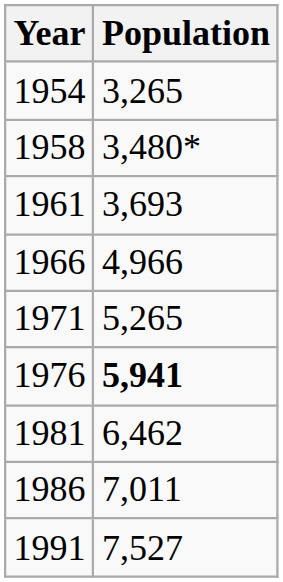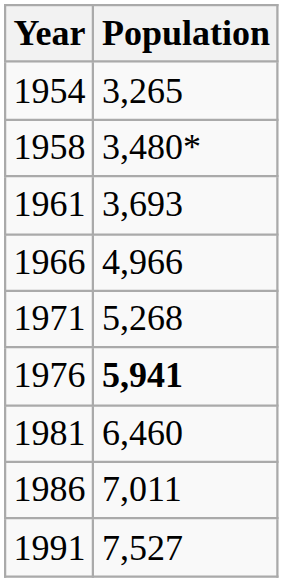 <table class="wikitable">
 <tr>
 <th>Year</th>
 <th>Population</th>
 </tr>
 <tr>
 <td>1954</td>
 <td>3,265</td>
 </tr>
 <tr>
 <td>1958</td>
 <td>3,480*</td>
 </tr>
 <tr>
 <td>1961</td>
 <td>3,693</td>
 </tr>
 <tr>
 <td>1966</td>
 <td>4,966</td>
 </tr>
 <tr>
 <td>1971</td>
-<td>5,265</td>
+<td>5,268</td>
 </tr>
 <tr>
 <td>1976</td>
 <td><strong>5,941</strong></td>
 </tr>
 <tr>
 <td>1981</td>
-<td>6,462</td>
+<td>6,460</td>
 </tr>
 <tr>
 <td>1986</td>
 <td>7,011</td>
 </tr>
 <tr>
 <td>1991</td>
 <td>7,527</td>
 </tr>
 </table>
